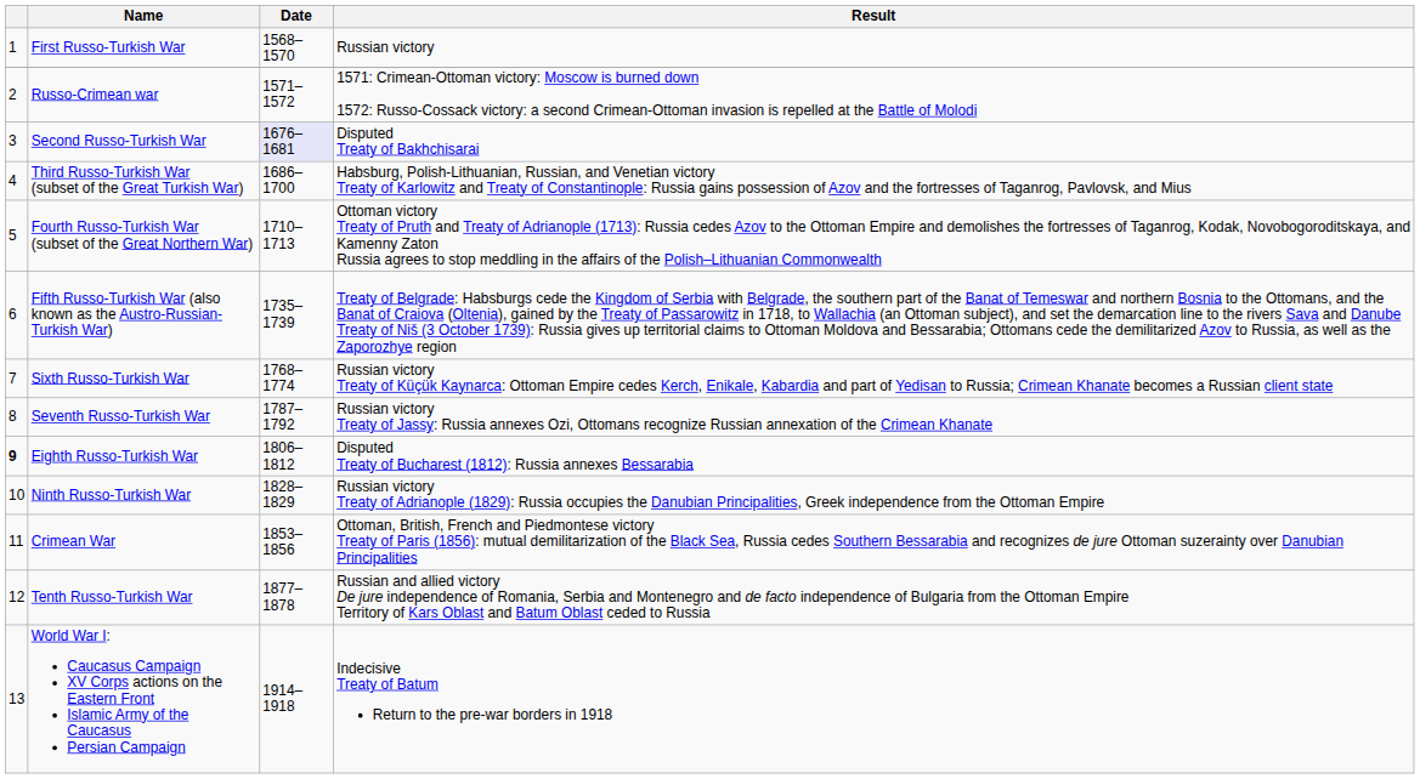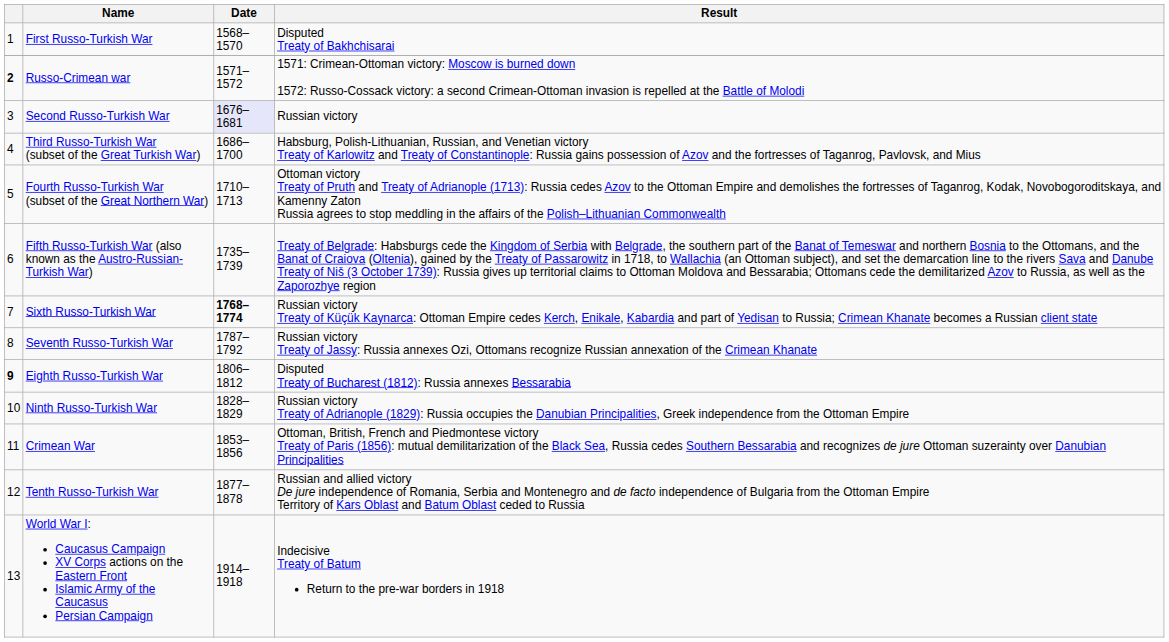 <table class="wikitable">
 <tr>
 <th></th>
 <th width=250>Name</th>
 <th width=75>Date</th>
 <th>Result</th>
 </tr>
 <tr>
 <td>1</td>
 <td><a href='#'>First Russo-Turkish War</a></td>
 <td>1568–1570</td>
-<td>Russian victory</td>
+<td>Disputed<br><a href='#'>Treaty of Bakhchisarai</a></td>
 </tr>
 <tr>
 </tr>
 <tr>
-<td>2</td>
+<td><strong>2</strong></td>
 <td><a href='#'>Russo-Crimean war</a></td>
 <td>1571–1572</td>
 <td>1571: Crimean-Ottoman victory: <a href='#'>Moscow is burned down</a><br><br>1572: Russo-Cossack victory: a second Crimean-Ottoman invasion is repelled at the <a href='#'>Battle of Molodi</a></td>
 </tr>
 <tr>
 <td>3</td>
 <td><a href='#'>Second Russo-Turkish War</a></td>
 <td style="background: lavender;">1676–1681</td>
-<td>Disputed<br><a href='#'>Treaty of Bakhchisarai</a></td>
+<td>Russian victory</td>
 </tr>
 <tr>
 <td>4</td>
 <td><a href='#'>Third Russo-Turkish War</a><br>(subset of the <a href='#'>Great Turkish War</a>)</td>
 <td>1686–1700</td>
 <td>Habsburg, Polish-Lithuanian, Russian, and Venetian victory<br><a href='#'>Treaty of Karlowitz</a> and <a href='#'>Treaty of Constantinople</a>: Russia gains possession of <a href='#'>Azov</a> and the fortresses of Taganrog, Pavlovsk, and Mius</td>
 </tr>
 <tr>
 <td>5</td>
 <td><a href='#'>Fourth Russo-Turkish War</a><br>(subset of the <a href='#'>Great Northern War</a>)</td>
 <td>1710–1713</td>
 <td>Ottoman victory<br><a href='#'>Treaty of Pruth</a> and <a href='#'>Treaty of Adrianople (1713)</a>: Russia cedes <a href='#'>Azov</a> to the Ottoman Empire and demolishes the fortresses of Taganrog, Kodak, Novobogoroditskaya, and Kamenny Zaton<br>Russia agrees to stop meddling in the affairs of the <a href='#'>Polish–Lithuanian Commonwealth</a></td>
 </tr>
 <tr>
 <td>6</td>
 <td><a href='#'>Fifth Russo-Turkish War</a> (also known as the <a href='#'>Austro-Russian-Turkish War</a>)</td>
 <td>1735–1739</td>
 <td><br><a href='#'>Treaty of Belgrade</a>: Habsburgs cede the <a href='#'>Kingdom of Serbia</a> with <a href='#'>Belgrade</a>, the southern part of the <a href='#'>Banat of Temeswar</a> and northern <a href='#'>Bosnia</a> to the Ottomans, and the <a href='#'>Banat of Craiova</a> (<a href='#'>Oltenia</a>), gained by the <a href='#'>Treaty of Passarowitz</a> in 1718, to <a href='#'>Wallachia</a> (an Ottoman subject), and set the demarcation line to the rivers <a href='#'>Sava</a> and <a href='#'>Danube</a><br><a href='#'>Treaty of Niš (3 October 1739)</a>: Russia gives up territorial claims to Ottoman Moldova and Bessarabia; Ottomans cede the demilitarized <a href='#'>Azov</a> to Russia, as well as the <a href='#'>Zaporozhye</a> region</td>
 </tr>
 <tr>
 <td>7</td>
 <td><a href='#'>Sixth Russo-Turkish War</a></td>
-<td>1768–1774</td>
+<td><strong>1768–1774</strong></td>
 <td>Russian victory<br><a href='#'>Treaty of Küçük Kaynarca</a>: Ottoman Empire cedes <a href='#'>Kerch</a>, <a href='#'>Enikale</a>, <a href='#'>Kabardia</a> and part of <a href='#'>Yedisan</a> to Russia; <a href='#'>Crimean Khanate</a> becomes a Russian <a href='#'>client state</a></td>
 </tr>
 <tr>
 <td>8</td>
 <td><a href='#'>Seventh Russo-Turkish War</a></td>
 <td>1787–1792</td>
 <td>Russian victory<br><a href='#'>Treaty of Jassy</a>: Russia annexes Ozi, Ottomans recognize Russian annexation of the <a href='#'>Crimean Khanate</a></td>
 </tr>
 <tr>
 <td><strong>9</strong></td>
 <td><a href='#'>Eighth Russo-Turkish War</a></td>
 <td>1806–1812</td>
 <td>Disputed<br><a href='#'>Treaty of Bucharest (1812)</a>: Russia annexes <a href='#'>Bessarabia</a></td>
 </tr>
 <tr>
 <td>10</td>
 <td><a href='#'>Ninth Russo-Turkish War</a></td>
 <td>1828–1829</td>
 <td>Russian victory<br><a href='#'>Treaty of Adrianople (1829)</a>: Russia occupies the <a href='#'>Danubian Principalities</a>, Greek independence from the Ottoman Empire</td>
 </tr>
 <tr>
 <td>11</td>
 <td><a href='#'>Crimean War</a></td>
 <td>1853–1856</td>
 <td>Ottoman, British, French and Piedmontese victory<br><a href='#'>Treaty of Paris (1856)</a>: mutual demilitarization of the <a href='#'>Black Sea</a>, Russia cedes <a href='#'>Southern Bessarabia</a> and recognizes <em>de jure</em> Ottoman suzerainty over <a href='#'>Danubian Principalities</a></td>
 </tr>
 <tr>
 <td>12</td>
 <td><a href='#'>Tenth Russo-Turkish War</a></td>
 <td>1877–1878</td>
 <td>Russian and allied victory<br><em>De jure</em> independence of Romania, Serbia and Montenegro and <em>de facto</em> independence of Bulgaria from the Ottoman Empire<br>Territory of <a href='#'>Kars Oblast</a> and <a href='#'>Batum Oblast</a> ceded to Russia</td>
 </tr>
 <tr>
 <td>13</td>
 <td><a href='#'>World War I</a>:<br><ul><li><a href='#'>Caucasus Campaign</a></li><li><a href='#'>XV Corps</a> actions on the <a href='#'>Eastern Front</a></li><li><a href='#'>Islamic Army of the Caucasus</a></li><li><a href='#'>Persian Campaign</a></li></ul></td>
 <td>1914–1918</td>
 <td>Indecisive<br><a href='#'>Treaty of Batum</a><ul><li>Return to the pre-war borders in 1918</li></ul></td>
 </tr>
 </table>
